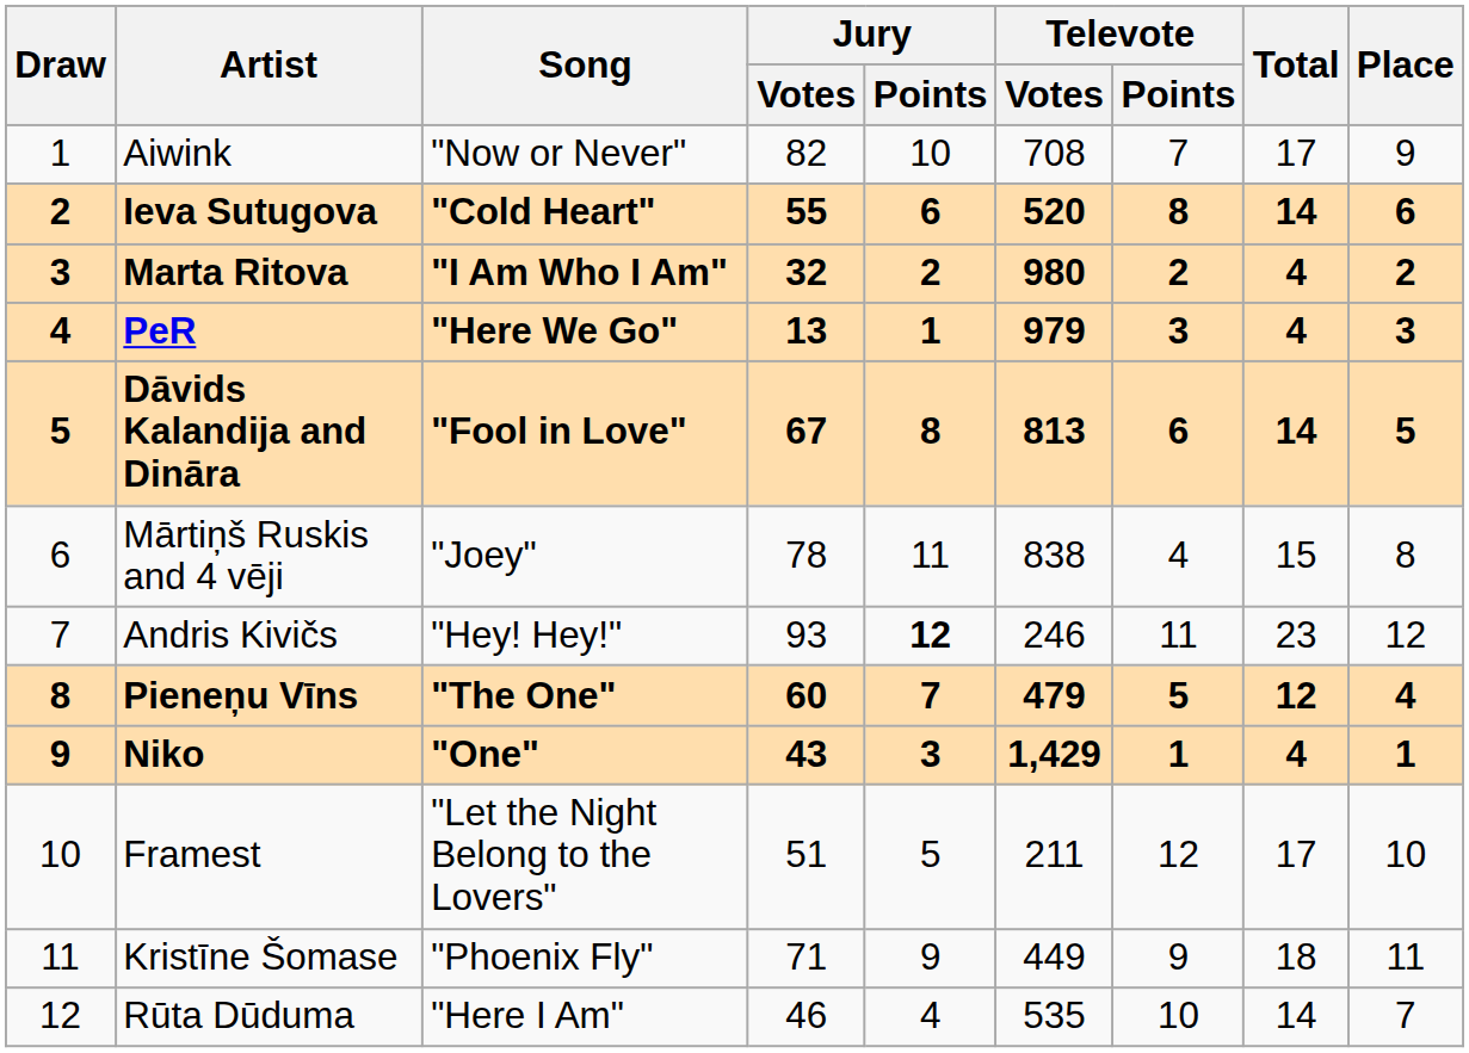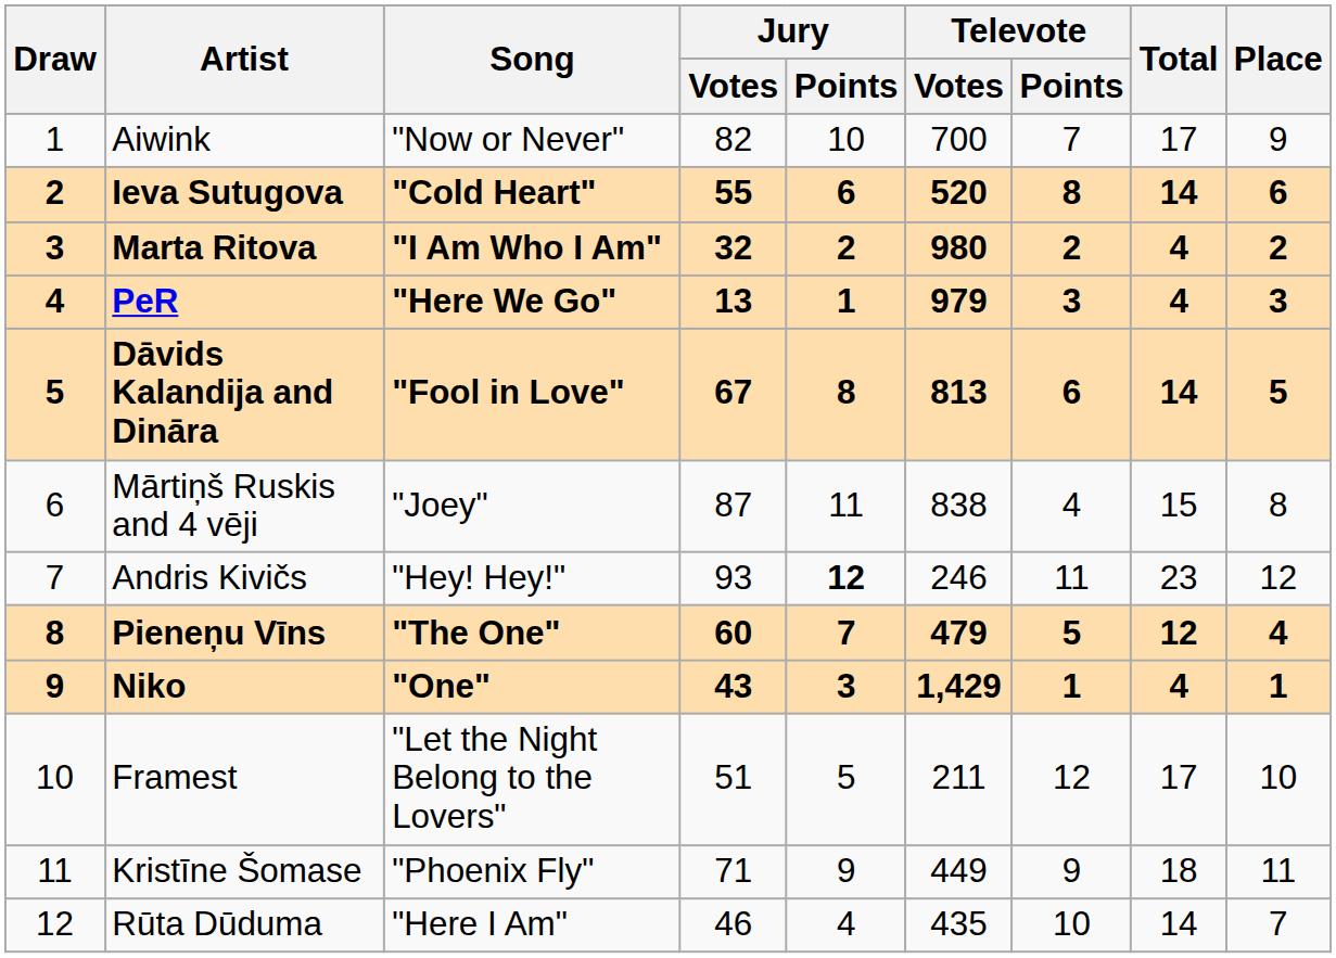 <table class="sortable wikitable" style="margin: 1em auto 1em auto; text-align:center">
 <tr>
 <th rowspan="2">Draw</th>
 <th rowspan="2">Artist</th>
 <th rowspan="2">Song</th>
 <th colspan="2">Jury</th>
 <th colspan="2">Televote</th>
 <th rowspan="2">Total</th>
 <th rowspan="2">Place</th>
 </tr>
 <tr>
 <th>Votes</th>
 <th>Points</th>
 <th>Votes</th>
 <th>Points</th>
 </tr>
 <tr>
 <td>1</td>
 <td align="left">Aiwink</td>
 <td align="left">"Now or Never"</td>
 <td>82</td>
 <td>10</td>
-<td>708</td>
+<td>700</td>
 <td>7</td>
 <td>17</td>
 <td>9</td>
 </tr>
 <tr style="font-weight:bold; background:navajowhite;">
 <td>2</td>
 <td align="left">Ieva Sutugova</td>
 <td align="left">"Cold Heart"</td>
 <td>55</td>
 <td>6</td>
 <td>520</td>
 <td>8</td>
 <td>14</td>
 <td>6</td>
 </tr>
 <tr style="font-weight:bold; background:navajowhite;">
 <td>3</td>
 <td align="left">Marta Ritova</td>
 <td align="left">"I Am Who I Am"</td>
 <td>32</td>
 <td>2</td>
 <td>980</td>
 <td>2</td>
 <td>4</td>
 <td>2</td>
 </tr>
 <tr style="font-weight:bold; background:navajowhite;">
 <td>4</td>
 <td align="left"><a href='#'>PeR</a></td>
 <td align="left">"Here We Go"</td>
 <td>13</td>
 <td>1</td>
 <td>979</td>
 <td>3</td>
 <td>4</td>
 <td>3</td>
 </tr>
 <tr style="font-weight:bold; background:navajowhite;">
 <td>5</td>
 <td align="left">Dāvids Kalandija and Dināra</td>
 <td align="left">"Fool in Love"</td>
 <td>67</td>
 <td>8</td>
 <td>813</td>
 <td>6</td>
 <td>14</td>
 <td>5</td>
 </tr>
 <tr>
 <td>6</td>
 <td align="left">Mārtiņš Ruskis and 4 vēji</td>
 <td align="left">"Joey"</td>
-<td>78</td>
+<td>87</td>
 <td>11</td>
 <td>838</td>
 <td>4</td>
 <td>15</td>
 <td>8</td>
 </tr>
 <tr>
 <td>7</td>
 <td align="left">Andris Kivičs</td>
 <td align="left">"Hey! Hey!"</td>
 <td>93</td>
 <td><strong>12</strong></td>
 <td>246</td>
 <td>11</td>
 <td>23</td>
 <td>12</td>
 </tr>
 <tr style="font-weight:bold; background:navajowhite;">
 <td>8</td>
 <td align="left">Pieneņu Vīns</td>
 <td align="left">"The One"</td>
 <td>60</td>
 <td>7</td>
 <td>479</td>
 <td>5</td>
 <td>12</td>
 <td>4</td>
 </tr>
 <tr style="font-weight:bold; background:navajowhite;">
 <td>9</td>
 <td align="left">Niko</td>
 <td align="left">"One"</td>
 <td>43</td>
 <td>3</td>
 <td>1,429</td>
 <td>1</td>
 <td>4</td>
 <td>1</td>
 </tr>
 <tr>
 <td>10</td>
 <td align="left">Framest</td>
 <td align="left">"Let the Night Belong to the Lovers"</td>
 <td>51</td>
 <td>5</td>
 <td>211</td>
 <td>12</td>
 <td>17</td>
 <td>10</td>
 </tr>
 <tr>
 <td>11</td>
 <td align="left">Kristīne Šomase</td>
 <td align="left">"Phoenix Fly"</td>
 <td>71</td>
 <td>9</td>
 <td>449</td>
 <td>9</td>
 <td>18</td>
 <td>11</td>
 </tr>
 <tr>
 <td>12</td>
 <td align="left">Rūta Dūduma</td>
 <td align="left">"Here I Am"</td>
 <td>46</td>
 <td>4</td>
-<td>535</td>
+<td>435</td>
 <td>10</td>
 <td>14</td>
 <td>7</td>
 </tr>
 </table>
